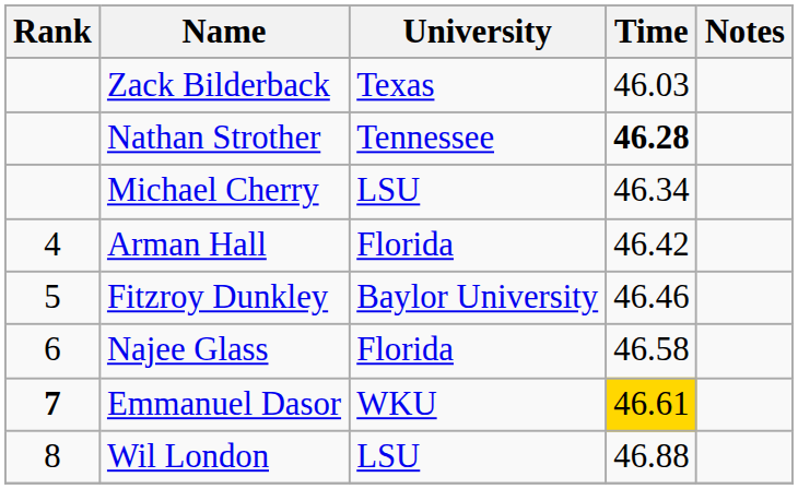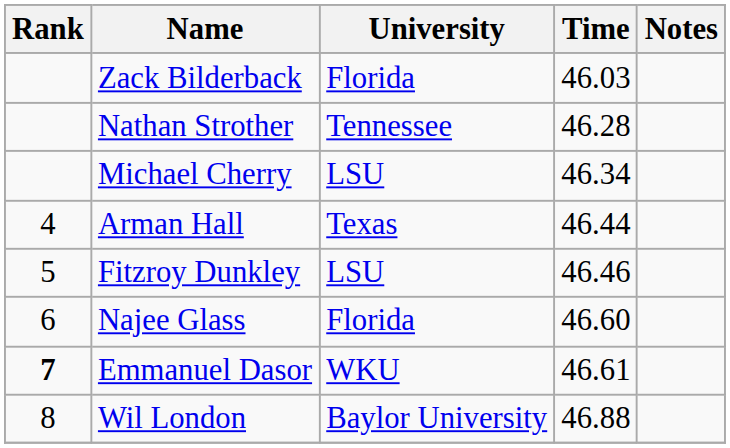 <table class="wikitable sortable" style="text-align:center">
 <tr>
 <th>Rank</th>
 <th>Name</th>
 <th>University</th>
 <th>Time</th>
 <th>Notes</th>
 </tr>
 <tr>
 <td></td>
 <td align=left><a href='#'>Zack Bilderback</a></td>
-<td align=left><a href='#'>Texas</a></td>
+<td align=left><a href='#'>Florida</a></td>
 <td>46.03</td>
 <td></td>
 </tr>
 <tr>
 <td></td>
 <td align=left><a href='#'>Nathan Strother</a></td>
 <td align=left><a href='#'>Tennessee</a></td>
-<td><strong>46.28</strong></td>
+<td>46.28</td>
 <td></td>
 </tr>
 <tr>
 <td></td>
 <td align=left><a href='#'>Michael Cherry</a></td>
 <td align=left><a href='#'>LSU</a></td>
 <td>46.34</td>
 <td></td>
 </tr>
 <tr>
 <td>4</td>
 <td align=left><a href='#'>Arman Hall</a></td>
-<td align=left><a href='#'>Florida</a></td>
-<td>46.42</td>
+<td align=left><a href='#'>Texas</a></td>
+<td>46.44</td>
 <td></td>
 </tr>
 <tr>
 <td>5</td>
 <td align=left><a href='#'>Fitzroy Dunkley</a></td>
-<td align=left><a href='#'>Baylor University</a></td>
+<td align=left><a href='#'>LSU</a></td>
 <td>46.46</td>
 <td></td>
 </tr>
 <tr>
 <td>6</td>
 <td align=left><a href='#'>Najee Glass</a></td>
 <td align=left><a href='#'>Florida</a></td>
-<td>46.58</td>
+<td>46.60</td>
 <td></td>
 </tr>
 <tr>
 <td><strong>7</strong></td>
 <td align=left><a href='#'>Emmanuel Dasor</a></td>
 <td align=left><a href='#'>WKU</a></td>
-<td style="background: gold;">46.61</td>
+<td>46.61</td>
 <td></td>
 </tr>
 <tr>
 <td>8</td>
 <td align=left><a href='#'>Wil London</a></td>
-<td align=left><a href='#'>LSU</a></td>
+<td align=left><a href='#'>Baylor University</a></td>
 <td>46.88</td>
 <td></td>
 </tr>
 <tr>
 </tr>
 </table>
